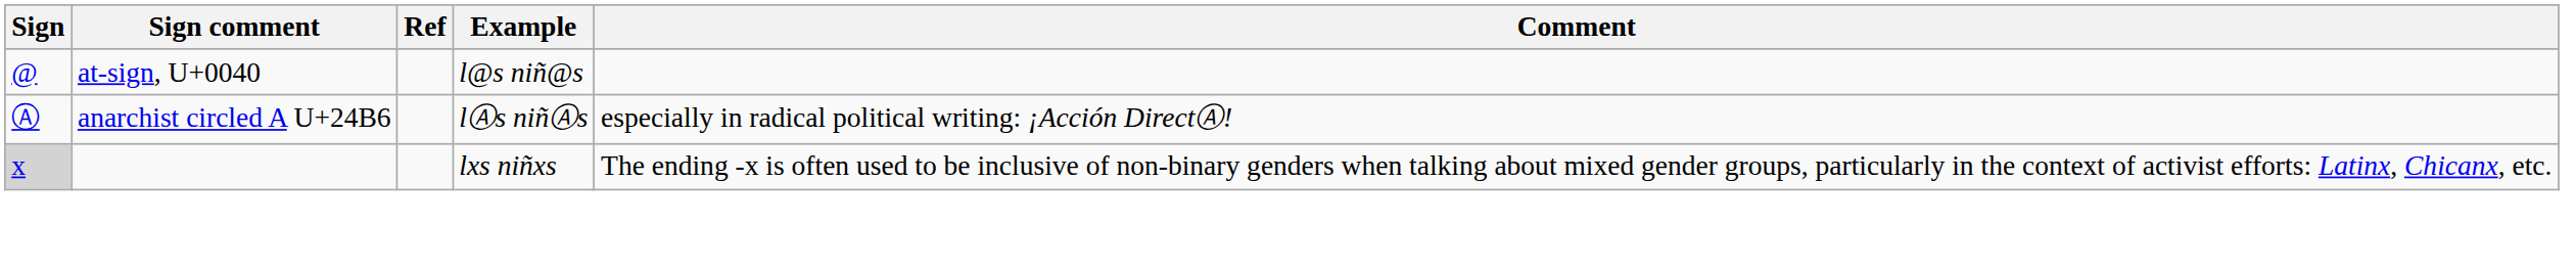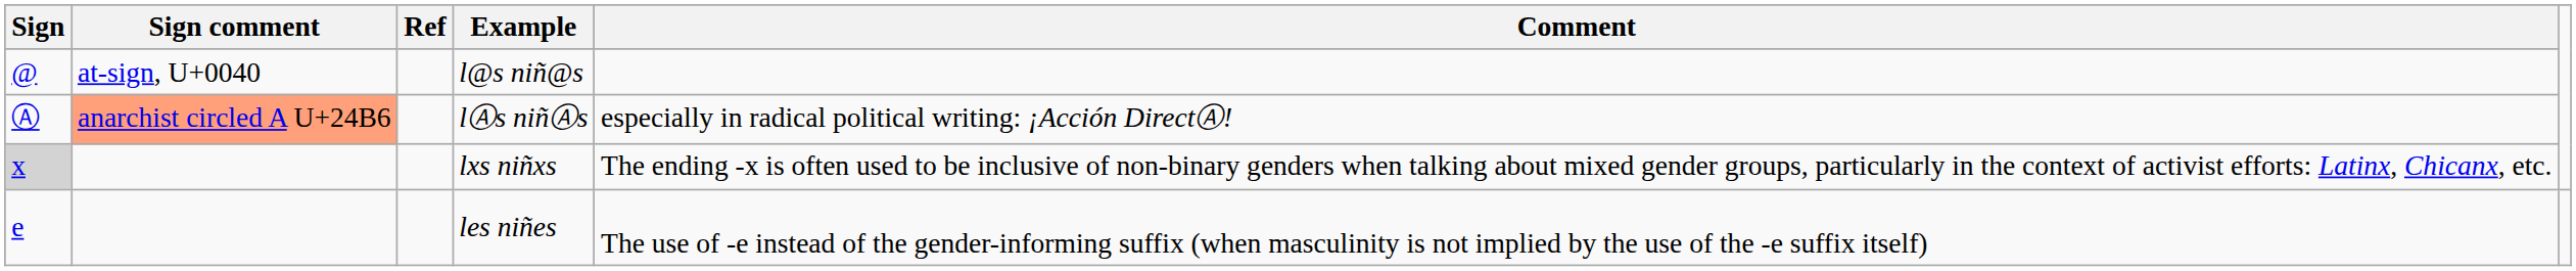 <table class="wikitable sortable">
 <tr>
 <th>Sign</th>
 <th>Sign comment</th>
 <th>Ref</th>
 <th>Example</th>
 <th>Comment</th>
 </tr>
 <tr>
 <td><a href='#'>@</a></td>
 <td><a href='#'>at-sign</a>, U+0040</td>
 <td></td>
 <td><em>l@s niñ@s</em></td>
 <td></td>
 </tr>
 <tr>
 <td><a href='#'>Ⓐ</a></td>
-<td><a href='#'>anarchist circled A</a> U+24B6</td>
+<td style="background: lightsalmon;"><a href='#'>anarchist circled A</a> U+24B6</td>
 <td></td>
 <td><em>lⒶs niñⒶs</em></td>
 <td>especially in radical political writing: <em>¡Acción DirectⒶ!</em> </td>
 </tr>
 <tr>
 <td style="background: lightgrey;"><a href='#'>x</a></td>
 <td></td>
 <td></td>
 <td><em>lxs niñxs</em></td>
 <td>The ending -x is often used to be inclusive of non-binary genders when talking about mixed gender groups, particularly in the context of activist efforts: <em><a href='#'>Latinx</a></em>, <em><a href='#'>Chicanx</a></em>, etc.</td>
 </tr>
+<tr>
+<td><a href='#'>e</a></td>
+<td></td>
+<td></td>
+<td><em>les niñes</em></td>
+<td><br>The use of -e instead of the gender-informing suffix (when masculinity is not implied by the use of the -e suffix itself)</td>
+<td></td>
+</tr>
 </table>
